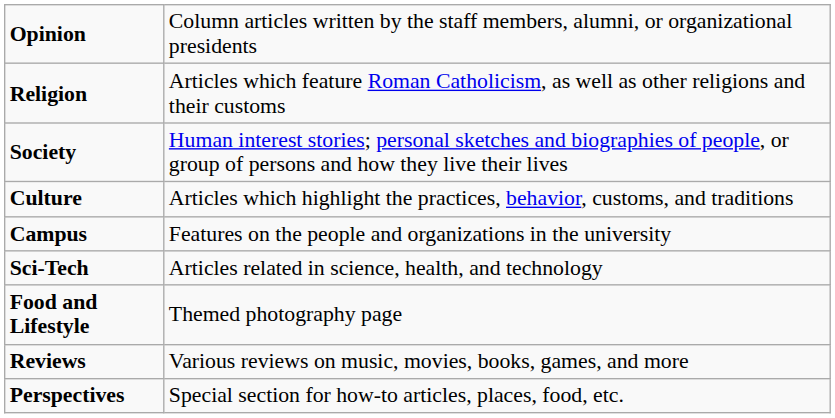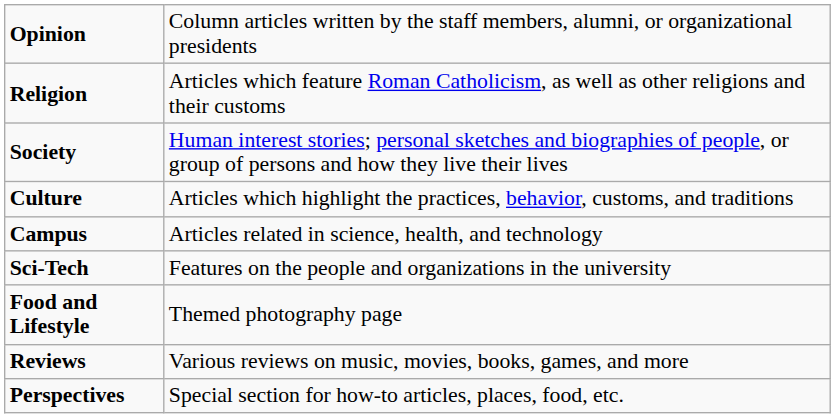 <table class="wikitable">
 <tr>
 <td><strong>Opinion</strong></td>
 <td>Column articles written by the staff members, alumni, or organizational presidents</td>
 </tr>
 <tr>
 <td><strong>Religion</strong></td>
 <td>Articles which feature <a href='#'>Roman Catholicism</a>, as well as other religions and their customs</td>
 </tr>
 <tr>
 <td><strong>Society</strong></td>
 <td><a href='#'>Human interest stories</a>; <a href='#'>personal sketches and biographies of people</a>, or group of persons and how they live their lives</td>
 </tr>
 <tr>
 <td><strong>Culture</strong></td>
 <td>Articles which highlight the practices, <a href='#'>behavior</a>, customs, and traditions</td>
 </tr>
 <tr>
 <td><strong>Campus</strong></td>
-<td>Features on the people and organizations in the university</td>
+<td>Articles related in science, health, and technology</td>
 </tr>
 <tr>
 <td><strong>Sci-Tech</strong></td>
-<td>Articles related in science, health, and technology</td>
+<td>Features on the people and organizations in the university</td>
 </tr>
 <tr>
 <td><strong>Food and Lifestyle</strong></td>
 <td>Themed photography page</td>
 </tr>
 <tr>
 <td><strong>Reviews</strong></td>
 <td>Various reviews on music, movies, books, games, and more</td>
 </tr>
 <tr>
 <td><strong>Perspectives</strong></td>
 <td>Special section for how-to articles, places, food, etc.</td>
 </tr>
 </table>
